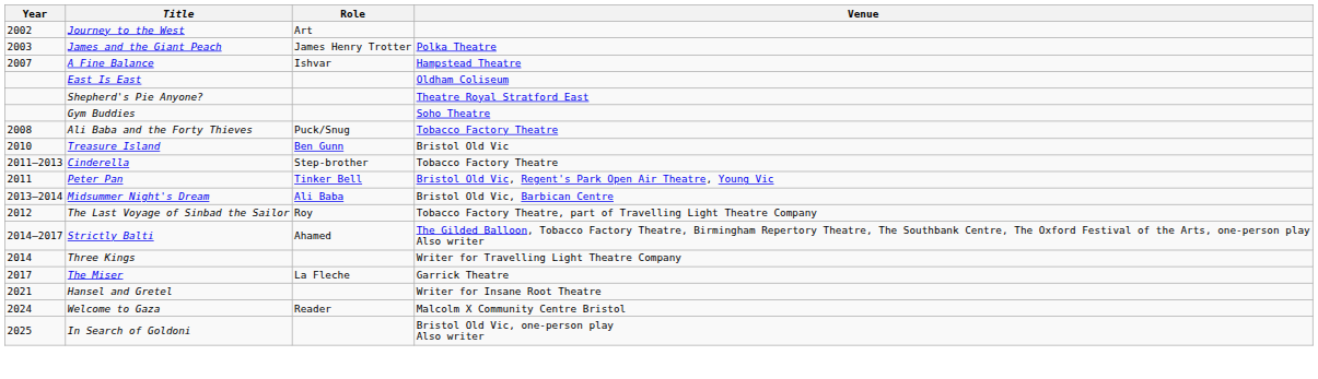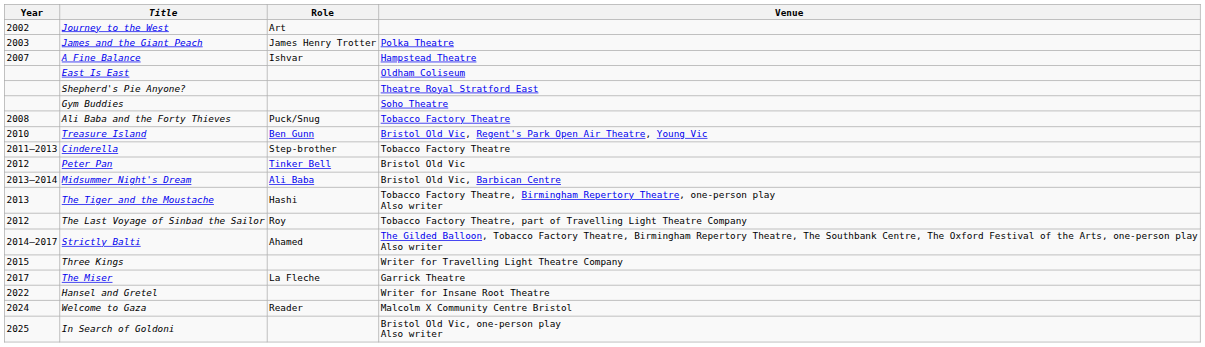 <table class="wikitable sortable">
 <tr>
 <th>Year</th>
 <th><em>Title</em></th>
 <th>Role</th>
 <th>Venue</th>
 </tr>
 <tr>
 <td rowspan="1">2002</td>
 <td><em><a href='#'>Journey to the West</a></em></td>
 <td>Art</td>
 <td></td>
 </tr>
 <tr>
 <td rowspan="1">2003</td>
 <td><em><a href='#'>James and the Giant Peach</a></em></td>
 <td>James Henry Trotter</td>
 <td><a href='#'>Polka Theatre</a></td>
 </tr>
 <tr>
 <td rowspan="1">2007</td>
 <td><em><a href='#'>A Fine Balance</a></em></td>
 <td>Ishvar</td>
 <td><a href='#'>Hampstead Theatre</a></td>
 </tr>
 <tr>
 <td rowspan="1"></td>
 <td><em><a href='#'>East Is East</a></em></td>
 <td></td>
 <td><a href='#'>Oldham Coliseum</a></td>
 </tr>
 <tr>
 <td rowspan="1"></td>
 <td><em>Shepherd's Pie Anyone?</em></td>
 <td></td>
 <td><a href='#'>Theatre Royal Stratford East</a></td>
 </tr>
 <tr>
 <td rowspan="1"></td>
 <td><em>Gym Buddies</em></td>
 <td></td>
 <td><a href='#'>Soho Theatre</a></td>
 </tr>
 <tr>
 <td rowspan="1">2008</td>
 <td><em>Ali Baba and the Forty Thieves</em></td>
 <td>Puck/Snug</td>
 <td><a href='#'>Tobacco Factory Theatre</a></td>
 </tr>
 <tr>
 <td rowspan="1">2010</td>
 <td><em><a href='#'>Treasure Island</a></em></td>
 <td><a href='#'>Ben Gunn</a></td>
-<td>Bristol Old Vic</td>
+<td><a href='#'>Bristol Old Vic</a>, <a href='#'>Regent's Park Open Air Theatre</a>, <a href='#'>Young Vic</a></td>
 </tr>
 <tr>
 <td rowspan="1">2011–2013</td>
 <td><em><a href='#'>Cinderella</a></em></td>
 <td>Step-brother</td>
 <td>Tobacco Factory Theatre</td>
 </tr>
 <tr>
-<td rowspan="1">2011</td>
+<td rowspan="1">2012</td>
 <td><em><a href='#'>Peter Pan</a></em></td>
 <td><a href='#'>Tinker Bell</a></td>
-<td><a href='#'>Bristol Old Vic</a>, <a href='#'>Regent's Park Open Air Theatre</a>, <a href='#'>Young Vic</a></td>
+<td>Bristol Old Vic</td>
 </tr>
 <tr>
 <td rowspan="1">2013–2014</td>
 <td><em><a href='#'>Midsummer Night's Dream</a></em></td>
 <td><a href='#'>Ali Baba</a></td>
 <td>Bristol Old Vic, <a href='#'>Barbican Centre</a></td>
+</tr>
+<tr>
+<td rowspan="1">2013</td>
+<td><em><a href='#'>The Tiger and the Moustache</a></em></td>
+<td>Hashi</td>
+<td>Tobacco Factory Theatre, <a href='#'>Birmingham Repertory Theatre</a>, one-person play<br>Also writer</td>
 </tr>
 <tr>
 <td rowspan="1">2012</td>
 <td><em>The Last Voyage of Sinbad the Sailor</em></td>
 <td>Roy</td>
 <td>Tobacco Factory Theatre, part of Travelling Light Theatre Company</td>
 </tr>
 <tr>
 <td rowspan="1">2014–2017</td>
 <td><em><a href='#'>Strictly Balti</a></em></td>
 <td>Ahamed</td>
 <td><a href='#'>The Gilded Balloon</a>, Tobacco Factory Theatre, Birmingham Repertory Theatre, The Southbank Centre, The Oxford Festival of the Arts, one-person play<br>Also writer</td>
 </tr>
 <tr>
-<td>2014</td>
+<td>2015</td>
 <td><em>Three Kings</em></td>
 <td></td>
 <td>Writer for Travelling Light Theatre Company</td>
 </tr>
 <tr>
 <td>2017</td>
 <td><em><a href='#'>The Miser</a></em></td>
 <td>La Fleche</td>
 <td>Garrick Theatre</td>
 </tr>
 <tr>
-<td>2021</td>
+<td>2022</td>
 <td><em>Hansel and Gretel</em></td>
 <td></td>
 <td>Writer for Insane Root Theatre</td>
 </tr>
 <tr>
 <td>2024</td>
 <td><em>Welcome to Gaza</em></td>
 <td>Reader</td>
 <td>Malcolm X Community Centre Bristol</td>
 </tr>
 <tr>
 <td>2025</td>
 <td><em>In Search of Goldoni</em></td>
 <td></td>
 <td>Bristol Old Vic, one-person play<br>Also writer</td>
 </tr>
 </table>
